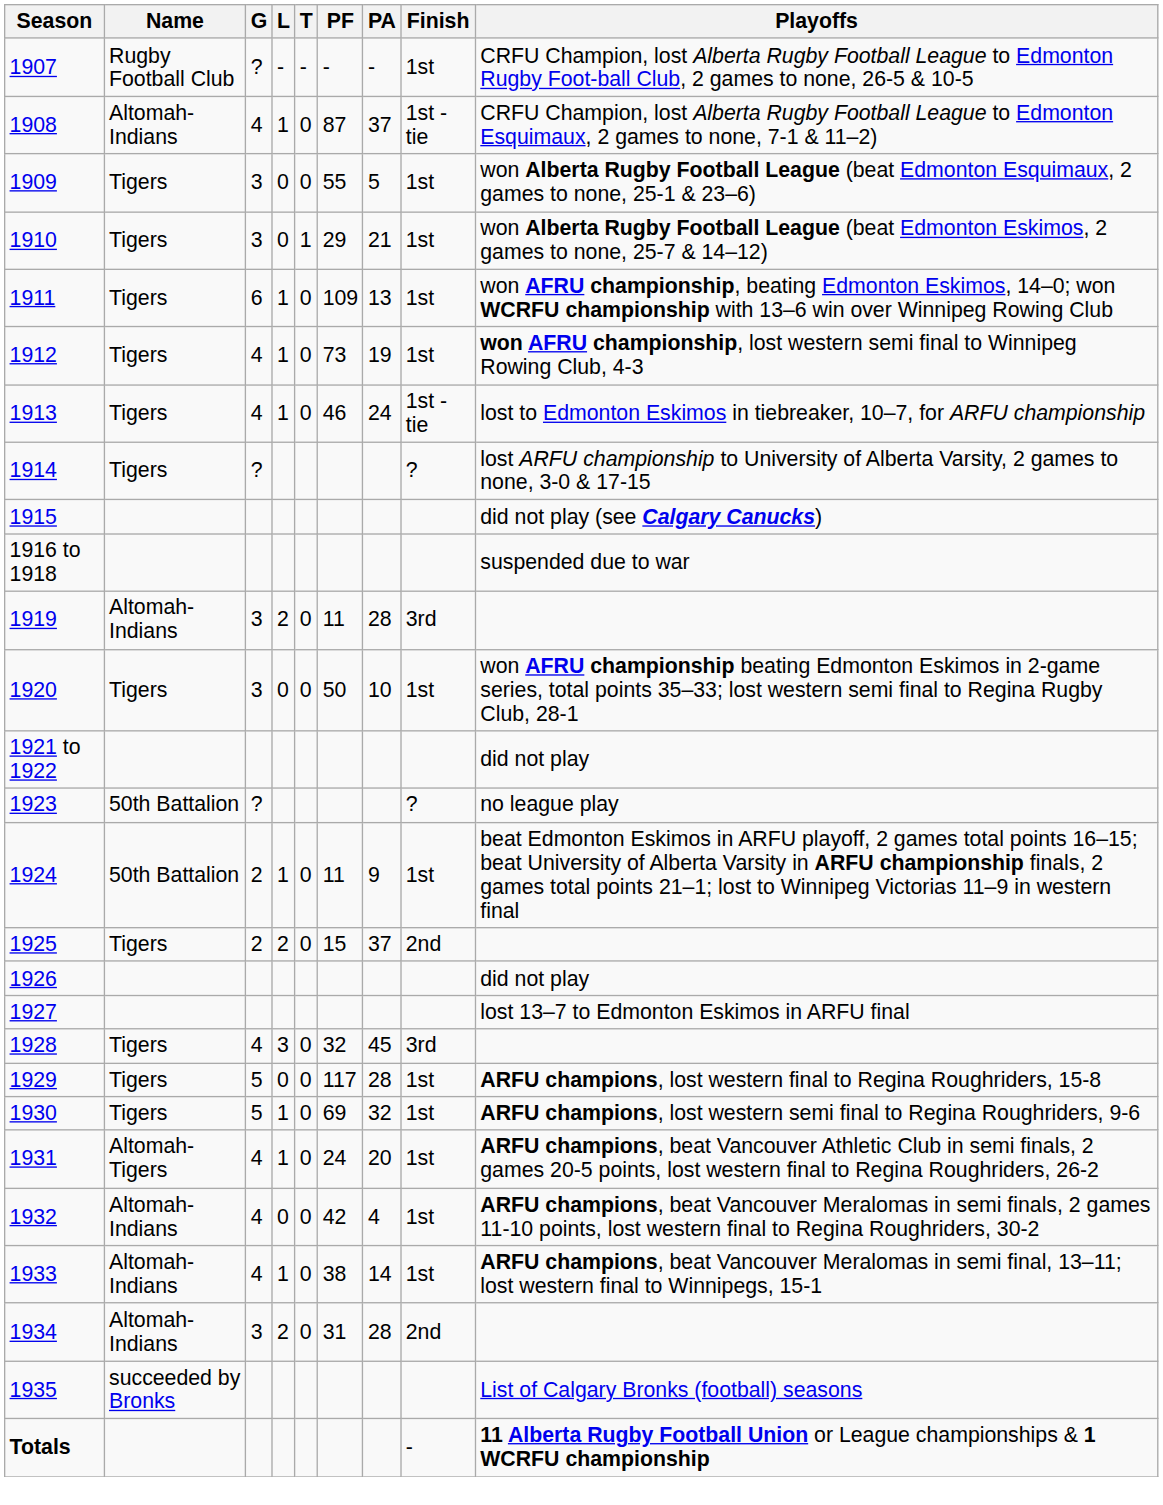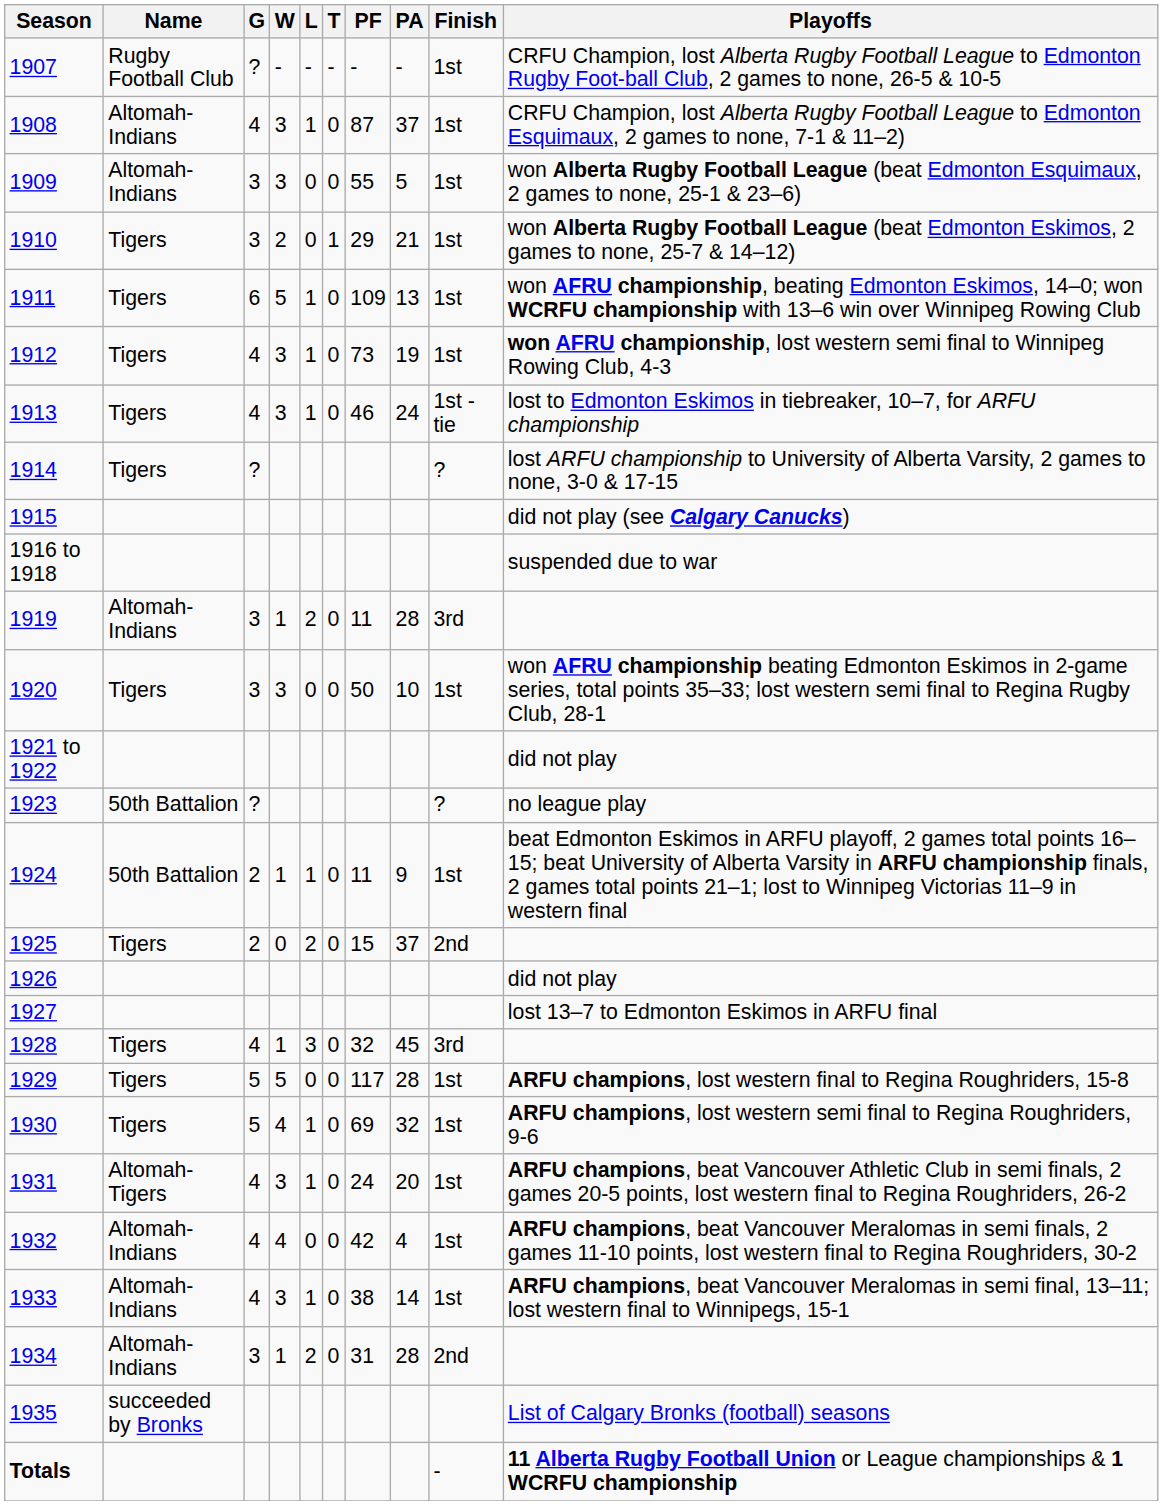 <table class="wikitable">
 <tr>
 <th>Season</th>
 <th>Name</th>
 <th>G</th>
+<th>W</th>
 <th>L</th>
 <th>T</th>
 <th>PF</th>
 <th>PA</th>
 <th>Finish</th>
 <th>Playoffs</th>
 </tr>
 <tr>
 <td><a href='#'>1907</a></td>
 <td>Rugby Football Club</td>
 <td>?</td>
 <td>-</td>
 <td>-</td>
 <td>-</td>
 <td>-</td>
+<td>-</td>
 <td>1st</td>
 <td>CRFU Champion, lost <em>Alberta Rugby Football League</em> to <a href='#'>Edmonton Rugby Foot-ball Club</a>, 2 games to none, 26-5 & 10-5</td>
 </tr>
 <tr>
 <td><a href='#'>1908</a></td>
 <td>Altomah-Indians</td>
 <td>4</td>
+<td>3</td>
 <td>1</td>
 <td>0</td>
 <td>87</td>
 <td>37</td>
-<td>1st - tie</td>
+<td>1st</td>
 <td>CRFU Champion, lost <em>Alberta Rugby Football League</em> to <a href='#'>Edmonton Esquimaux</a>, 2 games to none, 7-1 & 11–2)</td>
 </tr>
 <tr>
 <td><a href='#'>1909</a></td>
-<td>Tigers</td>
+<td>Altomah-Indians</td>
+<td>3</td>
 <td>3</td>
 <td>0</td>
 <td>0</td>
 <td>55</td>
 <td>5</td>
 <td>1st</td>
 <td>won <strong>Alberta Rugby Football League</strong> (beat <a href='#'>Edmonton Esquimaux</a>, 2 games to none, 25-1 & 23–6)</td>
 </tr>
 <tr>
 <td><a href='#'>1910</a></td>
 <td>Tigers</td>
 <td>3</td>
+<td>2</td>
 <td>0</td>
 <td>1</td>
 <td>29</td>
 <td>21</td>
 <td>1st</td>
 <td>won <strong>Alberta Rugby Football League</strong> (beat <a href='#'>Edmonton Eskimos</a>, 2 games to none, 25-7 & 14–12)</td>
 </tr>
 <tr>
 <td><a href='#'>1911</a></td>
 <td>Tigers</td>
 <td>6</td>
+<td>5</td>
 <td>1</td>
 <td>0</td>
 <td>109</td>
 <td>13</td>
 <td>1st</td>
 <td>won <strong><a href='#'>AFRU</a> championship</strong>, beating <a href='#'>Edmonton Eskimos</a>, 14–0; won <strong>WCRFU championship</strong> with 13–6 win over Winnipeg Rowing Club</td>
 </tr>
 <tr>
 <td><a href='#'>1912</a></td>
 <td>Tigers</td>
 <td>4</td>
+<td>3</td>
 <td>1</td>
 <td>0</td>
 <td>73</td>
 <td>19</td>
 <td>1st</td>
 <td><strong>won <a href='#'>AFRU</a> championship</strong>, lost western semi final to Winnipeg Rowing Club, 4-3</td>
 </tr>
 <tr>
 <td><a href='#'>1913</a></td>
 <td>Tigers</td>
 <td>4</td>
+<td>3</td>
 <td>1</td>
 <td>0</td>
 <td>46</td>
 <td>24</td>
 <td>1st - tie</td>
 <td>lost to <a href='#'>Edmonton Eskimos</a> in tiebreaker, 10–7, for <em>ARFU championship</em></td>
 </tr>
 <tr>
 <td><a href='#'>1914</a></td>
 <td>Tigers</td>
 <td>?</td>
 <td></td>
 <td></td>
 <td></td>
 <td></td>
+<td></td>
 <td>?</td>
 <td>lost <em>ARFU championship</em> to University of Alberta Varsity, 2 games to none, 3-0 & 17-15</td>
 </tr>
 <tr>
 <td><a href='#'>1915</a></td>
+<td></td>
 <td></td>
 <td></td>
 <td></td>
 <td></td>
 <td></td>
 <td></td>
 <td></td>
 <td>did not play (see <strong><em><a href='#'>Calgary Canucks</a></em></strong>)</td>
 </tr>
 <tr>
 <td>1916 to 1918</td>
 <td></td>
 <td></td>
 <td></td>
 <td></td>
 <td></td>
 <td></td>
 <td></td>
+<td></td>
 <td>suspended due to war</td>
 </tr>
 <tr>
 <td><a href='#'>1919</a></td>
 <td>Altomah-Indians</td>
 <td>3</td>
+<td>1</td>
 <td>2</td>
 <td>0</td>
 <td>11</td>
 <td>28</td>
 <td>3rd</td>
 <td></td>
 </tr>
 <tr>
 <td><a href='#'>1920</a></td>
 <td>Tigers</td>
+<td>3</td>
 <td>3</td>
 <td>0</td>
 <td>0</td>
 <td>50</td>
 <td>10</td>
 <td>1st</td>
 <td>won <strong><a href='#'>AFRU</a> championship</strong> beating Edmonton Eskimos in 2-game series, total points 35–33; lost western semi final to Regina Rugby Club, 28-1</td>
 </tr>
 <tr>
 <td><a href='#'>1921</a> to <a href='#'>1922</a></td>
 <td></td>
 <td></td>
 <td></td>
 <td></td>
 <td></td>
 <td></td>
 <td></td>
+<td></td>
 <td>did not play</td>
 </tr>
 <tr>
 <td><a href='#'>1923</a></td>
 <td>50th Battalion</td>
 <td>?</td>
+<td></td>
 <td></td>
 <td></td>
 <td></td>
 <td></td>
 <td>?</td>
 <td>no league play</td>
 </tr>
 <tr>
 <td><a href='#'>1924</a></td>
 <td>50th Battalion</td>
 <td>2</td>
 <td>1</td>
+<td>1</td>
 <td>0</td>
 <td>11</td>
 <td>9</td>
 <td>1st</td>
 <td>beat Edmonton Eskimos in ARFU playoff, 2 games total points 16–15; beat University of Alberta Varsity in <strong>ARFU championship</strong> finals, 2 games total points 21–1; lost to Winnipeg Victorias 11–9 in western final</td>
 </tr>
 <tr>
 <td><a href='#'>1925</a></td>
 <td>Tigers</td>
 <td>2</td>
+<td>0</td>
 <td>2</td>
 <td>0</td>
 <td>15</td>
 <td>37</td>
 <td>2nd</td>
 <td></td>
 </tr>
 <tr>
 <td><a href='#'>1926</a></td>
+<td></td>
 <td></td>
 <td></td>
 <td></td>
 <td></td>
 <td></td>
 <td></td>
 <td></td>
 <td>did not play</td>
 </tr>
 <tr>
 <td><a href='#'>1927</a></td>
 <td></td>
 <td></td>
 <td></td>
 <td></td>
 <td></td>
 <td></td>
 <td></td>
+<td></td>
 <td>lost 13–7 to Edmonton Eskimos in ARFU final</td>
 </tr>
 <tr>
 <td><a href='#'>1928</a></td>
 <td>Tigers</td>
 <td>4</td>
+<td>1</td>
 <td>3</td>
 <td>0</td>
 <td>32</td>
 <td>45</td>
 <td>3rd</td>
 <td></td>
 </tr>
 <tr>
 <td><a href='#'>1929</a></td>
 <td>Tigers</td>
+<td>5</td>
 <td>5</td>
 <td>0</td>
 <td>0</td>
 <td>117</td>
 <td>28</td>
 <td>1st</td>
 <td><strong>ARFU champions</strong>, lost western final to Regina Roughriders, 15-8</td>
 </tr>
 <tr>
 <td><a href='#'>1930</a></td>
 <td>Tigers</td>
 <td>5</td>
+<td>4</td>
 <td>1</td>
 <td>0</td>
 <td>69</td>
 <td>32</td>
 <td>1st</td>
 <td><strong>ARFU champions</strong>, lost western semi final to Regina Roughriders, 9-6</td>
 </tr>
 <tr>
 <td><a href='#'>1931</a></td>
 <td>Altomah-Tigers</td>
 <td>4</td>
+<td>3</td>
 <td>1</td>
 <td>0</td>
 <td>24</td>
 <td>20</td>
 <td>1st</td>
 <td><strong>ARFU champions</strong>, beat Vancouver Athletic Club in semi finals, 2 games 20-5 points, lost western final to Regina Roughriders, 26-2</td>
 </tr>
 <tr>
 <td><a href='#'>1932</a></td>
 <td>Altomah-Indians</td>
+<td>4</td>
 <td>4</td>
 <td>0</td>
 <td>0</td>
 <td>42</td>
 <td>4</td>
 <td>1st</td>
 <td><strong>ARFU champions</strong>, beat Vancouver Meralomas in semi finals, 2 games 11-10 points, lost western final to Regina Roughriders, 30-2</td>
 </tr>
 <tr>
 <td><a href='#'>1933</a></td>
 <td>Altomah-Indians</td>
 <td>4</td>
+<td>3</td>
 <td>1</td>
 <td>0</td>
 <td>38</td>
 <td>14</td>
 <td>1st</td>
 <td><strong>ARFU champions</strong>, beat Vancouver Meralomas in semi final, 13–11; lost western final to Winnipegs, 15-1</td>
 </tr>
 <tr>
 <td><a href='#'>1934</a></td>
 <td>Altomah-Indians</td>
 <td>3</td>
+<td>1</td>
 <td>2</td>
 <td>0</td>
 <td>31</td>
 <td>28</td>
 <td>2nd</td>
 <td></td>
 </tr>
 <tr>
 <td><a href='#'>1935</a></td>
 <td>succeeded by <a href='#'>Bronks</a></td>
 <td></td>
 <td></td>
 <td></td>
 <td></td>
 <td></td>
 <td></td>
+<td></td>
 <td><a href='#'>List of Calgary Bronks (football) seasons</a></td>
 </tr>
 <tr>
 <td><strong>Totals</strong></td>
 <td></td>
 <td></td>
 <td></td>
 <td></td>
 <td></td>
 <td></td>
+<td></td>
 <td>-</td>
 <td><strong>11 <a href='#'>Alberta Rugby Football Union</a></strong> or League championships & <strong>1 WCRFU championship</strong></td>
 </tr>
 </table>
